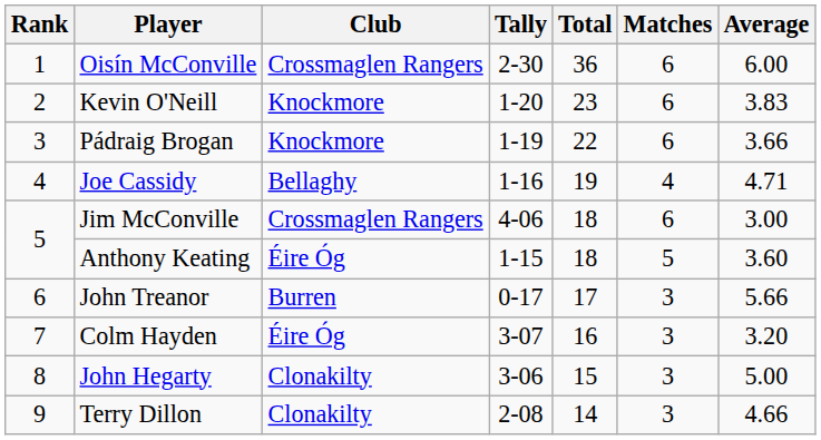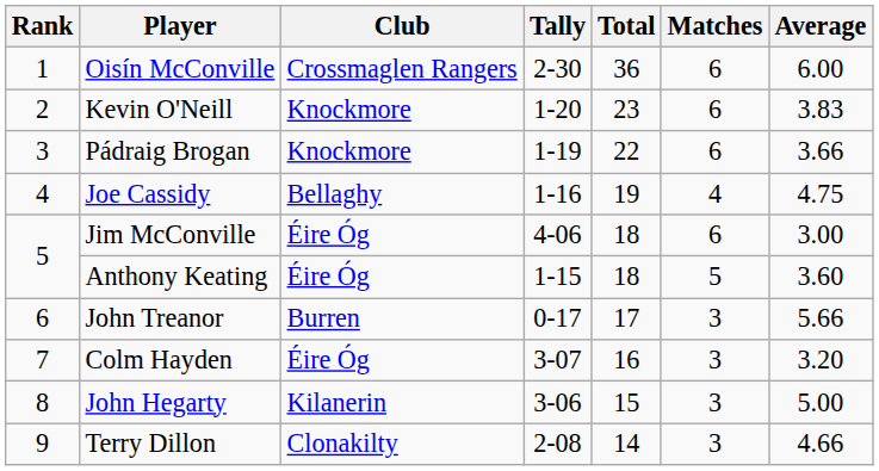 <table class="wikitable">
 <tr>
 <th>Rank</th>
 <th>Player</th>
 <th>Club</th>
 <th>Tally</th>
 <th>Total</th>
 <th>Matches</th>
 <th>Average</th>
 </tr>
 <tr>
 <td rowspan="1" style="text-align:center;">1</td>
 <td><a href='#'>Oisín McConville</a></td>
 <td><a href='#'>Crossmaglen Rangers</a></td>
 <td align=center>2-30</td>
 <td align=center>36</td>
 <td align=center>6</td>
 <td align=center>6.00</td>
 </tr>
 <tr>
 <td rowspan="1" style="text-align:center;">2</td>
 <td>Kevin O'Neill</td>
 <td><a href='#'>Knockmore</a></td>
 <td align=center>1-20</td>
 <td align=center>23</td>
 <td align=center>6</td>
 <td align=center>3.83</td>
 </tr>
 <tr>
 <td rowspan="1" style="text-align:center;">3</td>
 <td>Pádraig Brogan</td>
 <td><a href='#'>Knockmore</a></td>
 <td align=center>1-19</td>
 <td align=center>22</td>
 <td align=center>6</td>
 <td align=center>3.66</td>
 </tr>
 <tr>
 <td rowspan="1" style="text-align:center;">4</td>
 <td><a href='#'>Joe Cassidy</a></td>
 <td><a href='#'>Bellaghy</a></td>
 <td align=center>1-16</td>
 <td align=center>19</td>
 <td align=center>4</td>
-<td align=center>4.71</td>
+<td align=center>4.75</td>
 </tr>
 <tr>
 <td rowspan="2" style="text-align:center;">5</td>
 <td>Jim McConville</td>
-<td><a href='#'>Crossmaglen Rangers</a></td>
+<td><a href='#'>Éire Óg</a></td>
 <td align=center>4-06</td>
 <td align=center>18</td>
 <td align=center>6</td>
 <td align=center>3.00</td>
 </tr>
 <tr>
 <td>Anthony Keating</td>
 <td><a href='#'>Éire Óg</a></td>
 <td align=center>1-15</td>
 <td align=center>18</td>
 <td align=center>5</td>
 <td align=center>3.60</td>
 </tr>
 <tr>
 <td rowspan="1" style="text-align:center;">6</td>
 <td>John Treanor</td>
 <td><a href='#'>Burren</a></td>
 <td align=center>0-17</td>
 <td align=center>17</td>
 <td align=center>3</td>
 <td align=center>5.66</td>
 </tr>
 <tr>
 <td rowspan="1" style="text-align:center;">7</td>
 <td>Colm Hayden</td>
 <td><a href='#'>Éire Óg</a></td>
 <td align=center>3-07</td>
 <td align=center>16</td>
 <td align=center>3</td>
 <td align=center>3.20</td>
 </tr>
 <tr>
 <td rowspan="1" style="text-align:center;">8</td>
 <td><a href='#'>John Hegarty</a></td>
-<td><a href='#'>Clonakilty</a></td>
+<td><a href='#'>Kilanerin</a></td>
 <td align=center>3-06</td>
 <td align=center>15</td>
 <td align=center>3</td>
 <td align=center>5.00</td>
 </tr>
 <tr>
 <td rowspan="1" style="text-align:center;">9</td>
 <td>Terry Dillon</td>
 <td><a href='#'>Clonakilty</a></td>
 <td align=center>2-08</td>
 <td align=center>14</td>
 <td align=center>3</td>
 <td align=center>4.66</td>
 </tr>
 </table>
